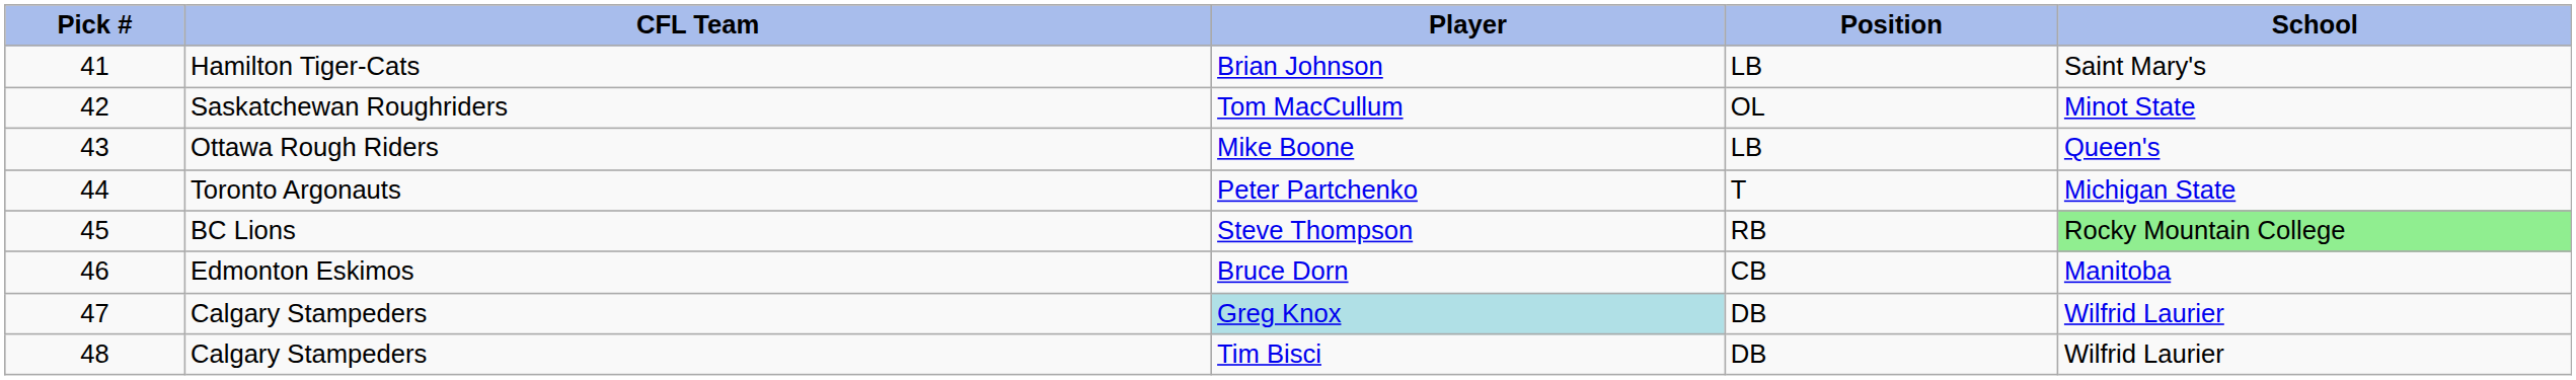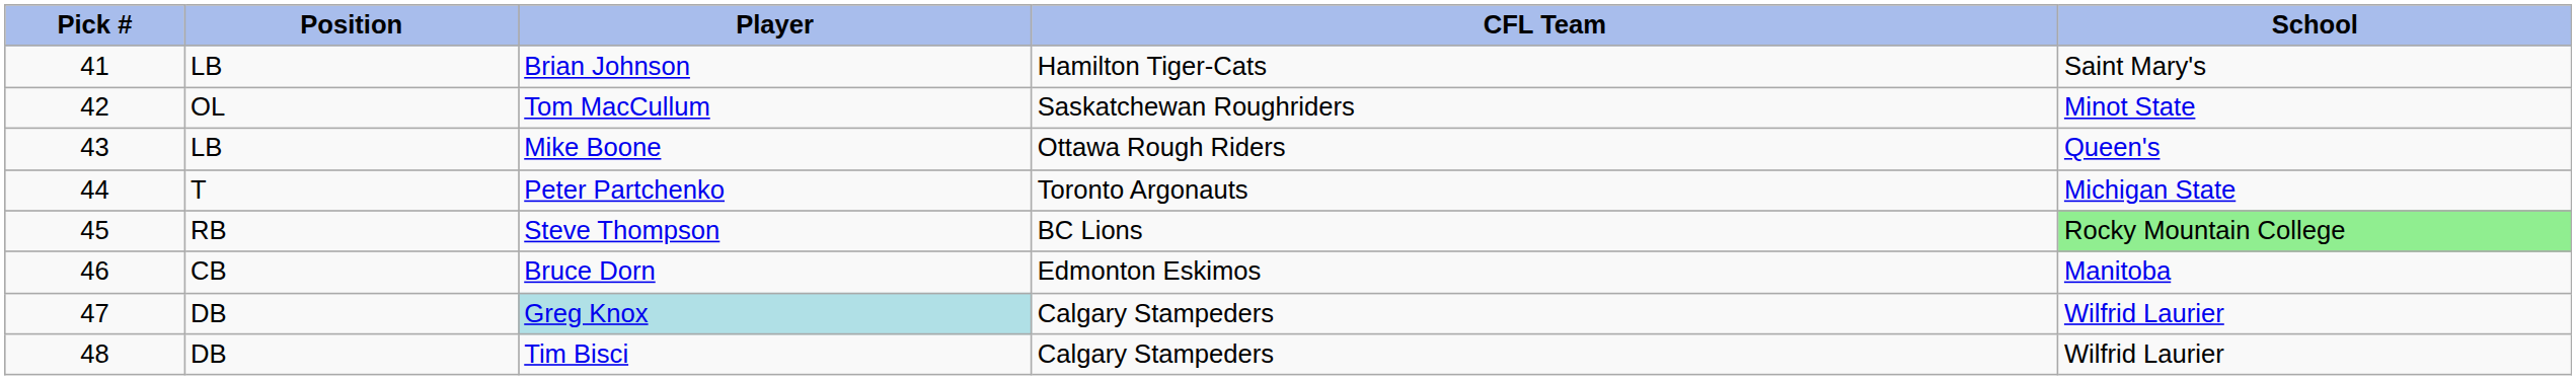 <table class="wikitable" style="width: 100%">
 <tr>
 <th style="background:#a8bdec; width:7%;">Pick #</th>
+<th style="width:13%; background:#a8bdec;">Position</th>
+<th style="width:20%; background:#a8bdec;">Player</th>
 <th style="width:40%; background:#a8bdec;">CFL Team</th>
-<th style="width:20%; background:#a8bdec;">Player</th>
-<th style="width:13%; background:#a8bdec;">Position</th>
 <th style="width:20%; background:#a8bdec;">School</th>
 </tr>
 <tr>
 <td align=center>41</td>
+<td>LB</td>
+<td><a href='#'>Brian Johnson</a></td>
 <td>Hamilton Tiger-Cats</td>
-<td><a href='#'>Brian Johnson</a></td>
-<td>LB</td>
 <td>Saint Mary's</td>
 </tr>
 <tr>
 <td align=center>42</td>
+<td>OL</td>
+<td><a href='#'>Tom MacCullum</a></td>
 <td>Saskatchewan Roughriders</td>
-<td><a href='#'>Tom MacCullum</a></td>
-<td>OL</td>
 <td><a href='#'>Minot State</a></td>
 </tr>
 <tr>
 <td align=center>43</td>
+<td>LB</td>
+<td><a href='#'>Mike Boone</a></td>
 <td>Ottawa Rough Riders</td>
-<td><a href='#'>Mike Boone</a></td>
-<td>LB</td>
 <td><a href='#'>Queen's</a></td>
 </tr>
 <tr>
 <td align=center>44</td>
+<td>T</td>
+<td><a href='#'>Peter Partchenko</a></td>
 <td>Toronto Argonauts</td>
-<td><a href='#'>Peter Partchenko</a></td>
-<td>T</td>
 <td><a href='#'>Michigan State</a></td>
 </tr>
 <tr>
 <td align=center>45</td>
+<td>RB</td>
+<td><a href='#'>Steve Thompson</a></td>
 <td>BC Lions</td>
-<td><a href='#'>Steve Thompson</a></td>
-<td>RB</td>
 <td style="background: lightgreen;">Rocky Mountain College</td>
 </tr>
 <tr>
 <td align=center>46</td>
+<td>CB</td>
+<td><a href='#'>Bruce Dorn</a></td>
 <td>Edmonton Eskimos</td>
-<td><a href='#'>Bruce Dorn</a></td>
-<td>CB</td>
 <td><a href='#'>Manitoba</a></td>
 </tr>
 <tr>
 <td align=center>47</td>
+<td>DB</td>
+<td bgcolor="#B0E0E6"><a href='#'>Greg Knox</a></td>
 <td>Calgary Stampeders</td>
-<td bgcolor="#B0E0E6"><a href='#'>Greg Knox</a></td>
-<td>DB</td>
 <td><a href='#'>Wilfrid Laurier</a></td>
 </tr>
 <tr>
 <td align=center>48</td>
+<td>DB</td>
+<td><a href='#'>Tim Bisci</a></td>
 <td>Calgary Stampeders</td>
-<td><a href='#'>Tim Bisci</a></td>
-<td>DB</td>
 <td>Wilfrid Laurier</td>
 </tr>
 </table>
